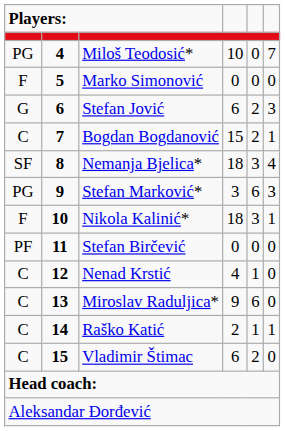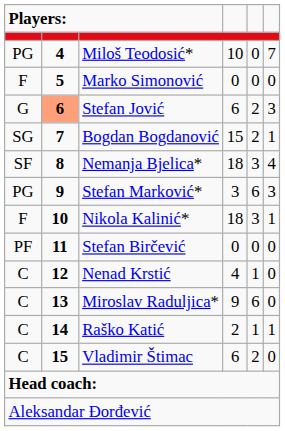 <table class="wikitable" style="font-size:90%; text-align:center; margin:auto;" align=left>
 <tr>
 <td align=left colspan="3"><strong>Players:</strong></td>
 <td></td>
 <td></td>
 <td></td>
 </tr>
 <tr>
 <th style="background:#E30A17;" width=25></th>
 <th style="background:#E30A17;" width=25></th>
 <th colspan=4 style="background:#E30A17;"></th>
 </tr>
 <tr>
 <td>PG</td>
 <td><strong>4</strong></td>
 <td align="left"><a href='#'>Miloš Teodosić</a>*</td>
 <td>10</td>
 <td>0</td>
 <td>7</td>
 </tr>
 <tr>
 <td>F</td>
 <td><strong>5</strong></td>
 <td align="left"><a href='#'>Marko Simonović</a></td>
 <td>0</td>
 <td>0</td>
 <td>0</td>
 </tr>
 <tr>
 <td>G</td>
-<td><strong>6</strong></td>
+<td style="background: lightsalmon;"><strong>6</strong></td>
 <td align="left"><a href='#'>Stefan Jović</a></td>
 <td>6</td>
 <td>2</td>
 <td>3</td>
 </tr>
 <tr>
-<td>C</td>
+<td>SG</td>
 <td><strong>7</strong></td>
 <td align="left"><a href='#'>Bogdan Bogdanović</a></td>
 <td>15</td>
 <td>2</td>
 <td>1</td>
 </tr>
 <tr>
 <td>SF</td>
 <td><strong>8</strong></td>
 <td align="left"><a href='#'>Nemanja Bjelica</a>*</td>
 <td>18</td>
 <td>3</td>
 <td>4</td>
 </tr>
 <tr>
 <td>PG</td>
 <td><strong>9</strong></td>
 <td align="left"><a href='#'>Stefan Marković</a>*</td>
 <td>3</td>
 <td>6</td>
 <td>3</td>
 </tr>
 <tr>
 <td>F</td>
 <td><strong>10</strong></td>
 <td align="left"><a href='#'>Nikola Kalinić</a>*</td>
 <td>18</td>
 <td>3</td>
 <td>1</td>
 </tr>
 <tr>
 <td>PF</td>
 <td><strong>11</strong></td>
 <td align="left"><a href='#'>Stefan Birčević</a></td>
 <td>0</td>
 <td>0</td>
 <td>0</td>
 </tr>
 <tr>
 <td>C</td>
 <td><strong>12</strong></td>
 <td align="left"><a href='#'>Nenad Krstić</a></td>
 <td>4</td>
 <td>1</td>
 <td>0</td>
 </tr>
 <tr>
 <td>C</td>
 <td><strong>13</strong></td>
 <td align="left"><a href='#'>Miroslav Raduljica</a>*</td>
 <td>9</td>
 <td>6</td>
 <td>0</td>
 </tr>
 <tr>
 <td>C</td>
 <td><strong>14</strong></td>
 <td align="left"><a href='#'>Raško Katić</a></td>
 <td>2</td>
 <td>1</td>
 <td>1</td>
 </tr>
 <tr>
 <td>C</td>
 <td><strong>15</strong></td>
 <td align="left"><a href='#'>Vladimir Štimac</a></td>
 <td>6</td>
 <td>2</td>
 <td>0</td>
 </tr>
 <tr>
 <td align=left colspan=7><strong>Head coach:</strong></td>
 </tr>
 <tr>
 <td colspan="7" align="left"> <a href='#'>Aleksandar Đorđević</a></td>
 </tr>
 </table>
